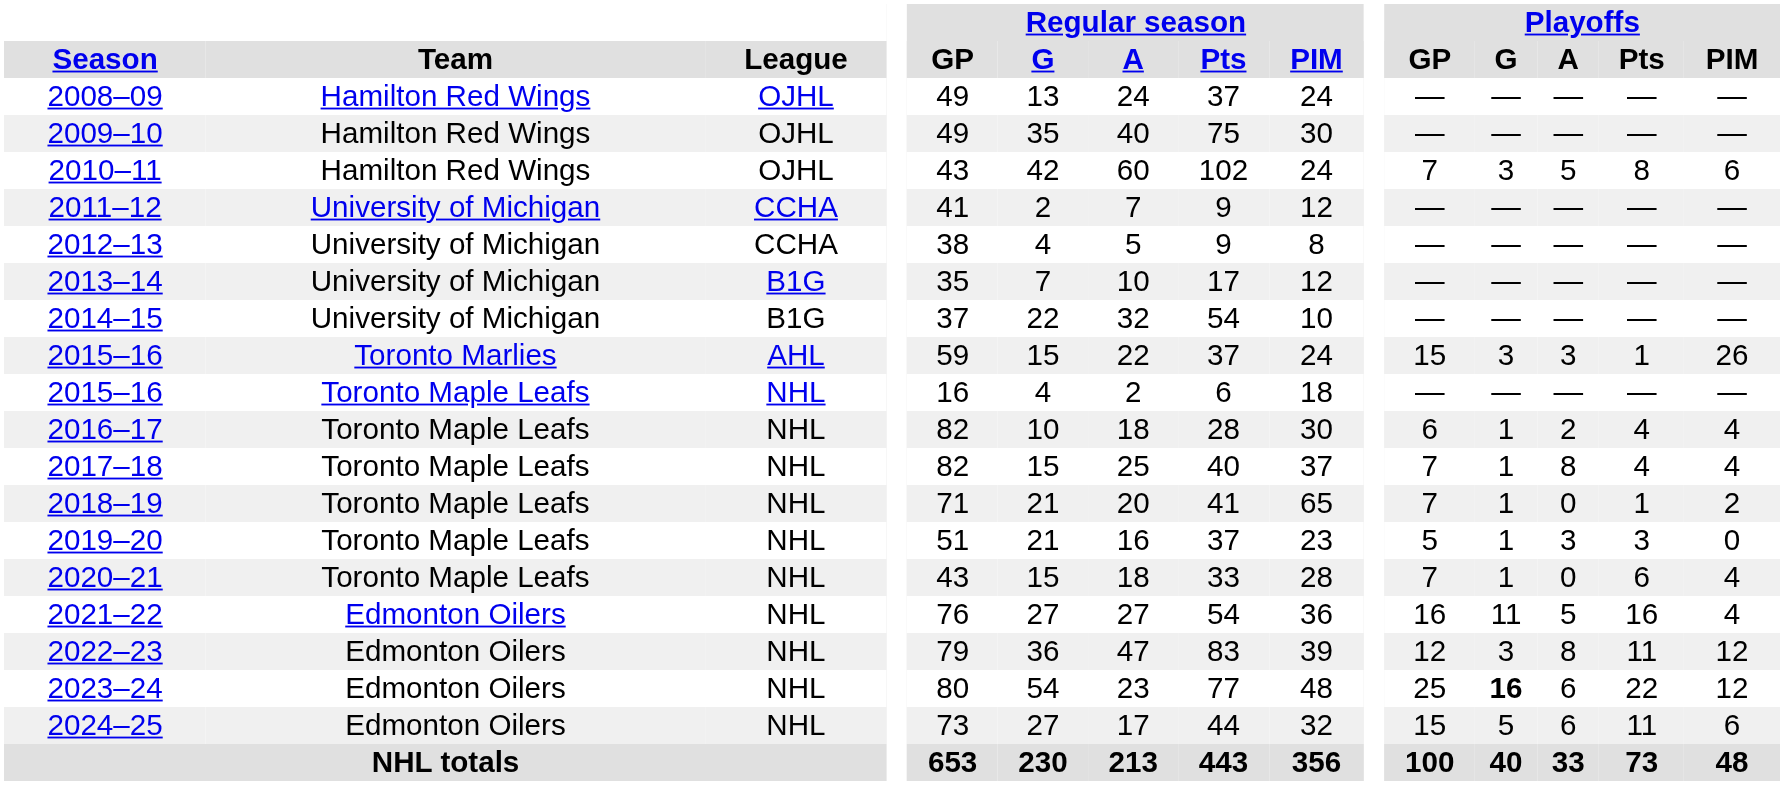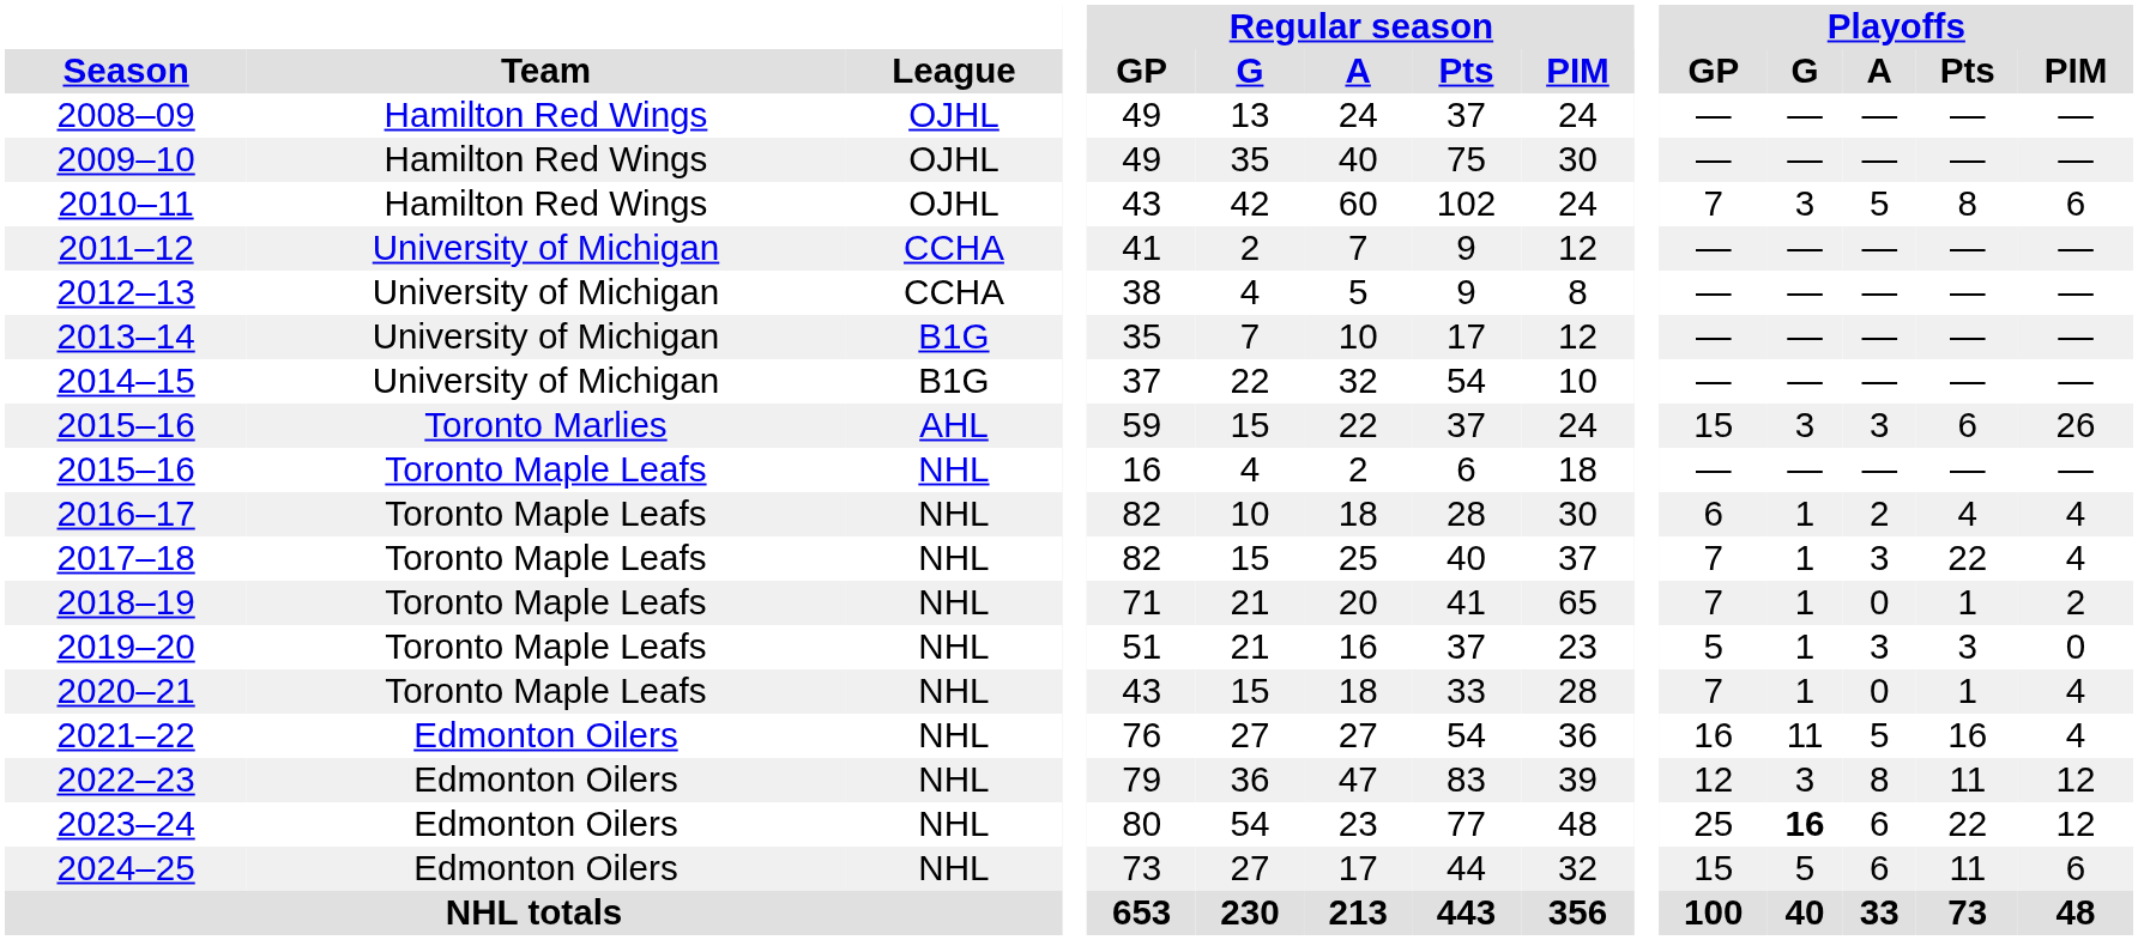 <table border="0" cellpadding="1" cellspacing="0" style="text-align:center; width:60em">
 <tr bgcolor="#e0e0e0">
 <th colspan="3" bgcolor="#ffffff"> </th>
 <th rowspan="100" bgcolor="#ffffff"> </th>
 <th colspan="5"><a href='#'>Regular season</a></th>
 <th rowspan="100" bgcolor="#ffffff"> </th>
 <th colspan="5"><a href='#'>Playoffs</a></th>
 </tr>
 <tr bgcolor="#e0e0e0">
 <th><a href='#'>Season</a></th>
 <th>Team</th>
 <th>League</th>
 <th>GP</th>
 <th><a href='#'>G</a></th>
 <th><a href='#'>A</a></th>
 <th><a href='#'>Pts</a></th>
 <th><a href='#'>PIM</a></th>
 <th>GP</th>
 <th>G</th>
 <th>A</th>
 <th>Pts</th>
 <th>PIM</th>
 </tr>
 <tr ALIGN="centre">
 <td><a href='#'>2008–09</a></td>
 <td><a href='#'>Hamilton Red Wings</a></td>
 <td><a href='#'>OJHL</a></td>
 <td>49</td>
 <td>13</td>
 <td>24</td>
 <td>37</td>
 <td>24</td>
 <td>—</td>
 <td>—</td>
 <td>—</td>
 <td>—</td>
 <td>—</td>
 </tr>
 <tr ALIGN="centre" bgcolor="#f0f0f0">
 <td><a href='#'>2009–10</a></td>
 <td>Hamilton Red Wings</td>
 <td>OJHL</td>
 <td>49</td>
 <td>35</td>
 <td>40</td>
 <td>75</td>
 <td>30</td>
 <td>—</td>
 <td>—</td>
 <td>—</td>
 <td>—</td>
 <td>—</td>
 </tr>
 <tr ALIGN="centre">
 <td><a href='#'>2010–11</a></td>
 <td>Hamilton Red Wings</td>
 <td>OJHL</td>
 <td>43</td>
 <td>42</td>
 <td>60</td>
 <td>102</td>
 <td>24</td>
 <td>7</td>
 <td>3</td>
 <td>5</td>
 <td>8</td>
 <td>6</td>
 </tr>
 <tr ALIGN="centre" bgcolor="#f0f0f0">
 <td><a href='#'>2011–12</a></td>
 <td><a href='#'>University of Michigan</a></td>
 <td><a href='#'>CCHA</a></td>
 <td>41</td>
 <td>2</td>
 <td>7</td>
 <td>9</td>
 <td>12</td>
 <td>—</td>
 <td>—</td>
 <td>—</td>
 <td>—</td>
 <td>—</td>
 </tr>
 <tr ALIGN="centre">
 <td><a href='#'>2012–13</a></td>
 <td>University of Michigan</td>
 <td>CCHA</td>
 <td>38</td>
 <td>4</td>
 <td>5</td>
 <td>9</td>
 <td>8</td>
 <td>—</td>
 <td>—</td>
 <td>—</td>
 <td>—</td>
 <td>—</td>
 </tr>
 <tr ALIGN="centre" bgcolor="#f0f0f0">
 <td><a href='#'>2013–14</a></td>
 <td>University of Michigan</td>
 <td><a href='#'>B1G</a></td>
 <td>35</td>
 <td>7</td>
 <td>10</td>
 <td>17</td>
 <td>12</td>
 <td>—</td>
 <td>—</td>
 <td>—</td>
 <td>—</td>
 <td>—</td>
 </tr>
 <tr ALIGN="centre">
 <td><a href='#'>2014–15</a></td>
 <td>University of Michigan</td>
 <td>B1G</td>
 <td>37</td>
 <td>22</td>
 <td>32</td>
 <td>54</td>
 <td>10</td>
 <td>—</td>
 <td>—</td>
 <td>—</td>
 <td>—</td>
 <td>—</td>
 </tr>
 <tr ALIGN="center" bgcolor="#f0f0f0">
 <td><a href='#'>2015–16</a></td>
 <td><a href='#'>Toronto Marlies</a></td>
 <td><a href='#'>AHL</a></td>
 <td>59</td>
 <td>15</td>
 <td>22</td>
 <td>37</td>
 <td>24</td>
 <td>15</td>
 <td>3</td>
 <td>3</td>
-<td>1</td>
+<td>6</td>
 <td>26</td>
 </tr>
 <tr ALIGN="center">
 <td><a href='#'>2015–16</a></td>
 <td><a href='#'>Toronto Maple Leafs</a></td>
 <td><a href='#'>NHL</a></td>
 <td>16</td>
 <td>4</td>
 <td>2</td>
 <td>6</td>
 <td>18</td>
 <td>—</td>
 <td>—</td>
 <td>—</td>
 <td>—</td>
 <td>—</td>
 </tr>
 <tr ALIGN="center" bgcolor="#f0f0f0">
 <td><a href='#'>2016–17</a></td>
 <td>Toronto Maple Leafs</td>
 <td>NHL</td>
 <td>82</td>
 <td>10</td>
 <td>18</td>
 <td>28</td>
 <td>30</td>
 <td>6</td>
 <td>1</td>
 <td>2</td>
 <td>4</td>
 <td>4</td>
 </tr>
 <tr ALIGN="center">
 <td><a href='#'>2017–18</a></td>
 <td>Toronto Maple Leafs</td>
 <td>NHL</td>
 <td>82</td>
 <td>15</td>
 <td>25</td>
 <td>40</td>
 <td>37</td>
 <td>7</td>
 <td>1</td>
-<td>8</td>
-<td>4</td>
+<td>3</td>
+<td>22</td>
 <td>4</td>
 </tr>
 <tr ALIGN="center" bgcolor="#f0f0f0">
 <td><a href='#'>2018–19</a></td>
 <td>Toronto Maple Leafs</td>
 <td>NHL</td>
 <td>71</td>
 <td>21</td>
 <td>20</td>
 <td>41</td>
 <td>65</td>
 <td>7</td>
 <td>1</td>
 <td>0</td>
 <td>1</td>
 <td>2</td>
 </tr>
 <tr ALIGN="center">
 <td><a href='#'>2019–20</a></td>
 <td>Toronto Maple Leafs</td>
 <td>NHL</td>
 <td>51</td>
 <td>21</td>
 <td>16</td>
 <td>37</td>
 <td>23</td>
 <td>5</td>
 <td>1</td>
 <td>3</td>
 <td>3</td>
 <td>0</td>
 </tr>
 <tr ALIGN="center" bgcolor="#f0f0f0">
 <td><a href='#'>2020–21</a></td>
 <td>Toronto Maple Leafs</td>
 <td>NHL</td>
 <td>43</td>
 <td>15</td>
 <td>18</td>
 <td>33</td>
 <td>28</td>
 <td>7</td>
 <td>1</td>
 <td>0</td>
-<td>6</td>
+<td>1</td>
 <td>4</td>
 </tr>
 <tr ALIGN="center">
 <td><a href='#'>2021–22</a></td>
 <td><a href='#'>Edmonton Oilers</a></td>
 <td>NHL</td>
 <td>76</td>
 <td>27</td>
 <td>27</td>
 <td>54</td>
 <td>36</td>
 <td>16</td>
 <td>11</td>
 <td>5</td>
 <td>16</td>
 <td>4</td>
 </tr>
 <tr ALIGN="center" bgcolor="#f0f0f0">
 <td><a href='#'>2022–23</a></td>
 <td>Edmonton Oilers</td>
 <td>NHL</td>
 <td>79</td>
 <td>36</td>
 <td>47</td>
 <td>83</td>
 <td>39</td>
 <td>12</td>
 <td>3</td>
 <td>8</td>
 <td>11</td>
 <td>12</td>
 </tr>
 <tr ALIGN="center">
 <td><a href='#'>2023–24</a></td>
 <td>Edmonton Oilers</td>
 <td>NHL</td>
 <td>80</td>
 <td>54</td>
 <td>23</td>
 <td>77</td>
 <td>48</td>
 <td>25</td>
 <td><strong>16</strong></td>
 <td>6</td>
 <td>22</td>
 <td>12</td>
 </tr>
 <tr ALIGN="center" bgcolor="#f0f0f0">
 <td><a href='#'>2024–25</a></td>
 <td>Edmonton Oilers</td>
 <td>NHL</td>
 <td>73</td>
 <td>27</td>
 <td>17</td>
 <td>44</td>
 <td>32</td>
 <td>15</td>
 <td>5</td>
 <td>6</td>
 <td>11</td>
 <td>6</td>
 </tr>
 <tr bgcolor="#e0e0e0">
 <th colspan="3">NHL totals</th>
 <th>653</th>
 <th>230</th>
 <th>213</th>
 <th>443</th>
 <th>356</th>
 <th>100</th>
 <th>40</th>
 <th>33</th>
 <th>73</th>
 <th>48</th>
 </tr>
 </table>
